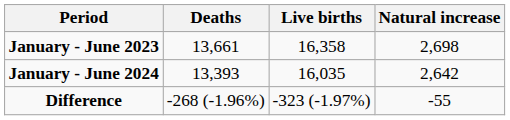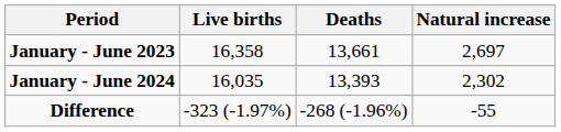 <table class="wikitable"  style="text-align:center;">
 <tr>
 <th>Period</th>
+<th>Live births</th>
 <th>Deaths</th>
-<th>Live births</th>
 <th>Natural increase</th>
 </tr>
 <tr>
 <td><strong>January - June 2023</strong></td>
+<td>16,358</td>
 <td>13,661</td>
-<td>16,358</td>
-<td>2,698</td>
+<td>2,697</td>
 </tr>
 <tr>
 <td><strong>January - June 2024</strong></td>
+<td>16,035</td>
 <td>13,393</td>
-<td>16,035</td>
-<td>2,642</td>
+<td>2,302</td>
 </tr>
 <tr>
 <td><strong>Difference</strong></td>
+<td> -323 (-1.97%)</td>
 <td> -268 (-1.96%)</td>
-<td> -323 (-1.97%)</td>
 <td> -55</td>
 </tr>
 </table>
